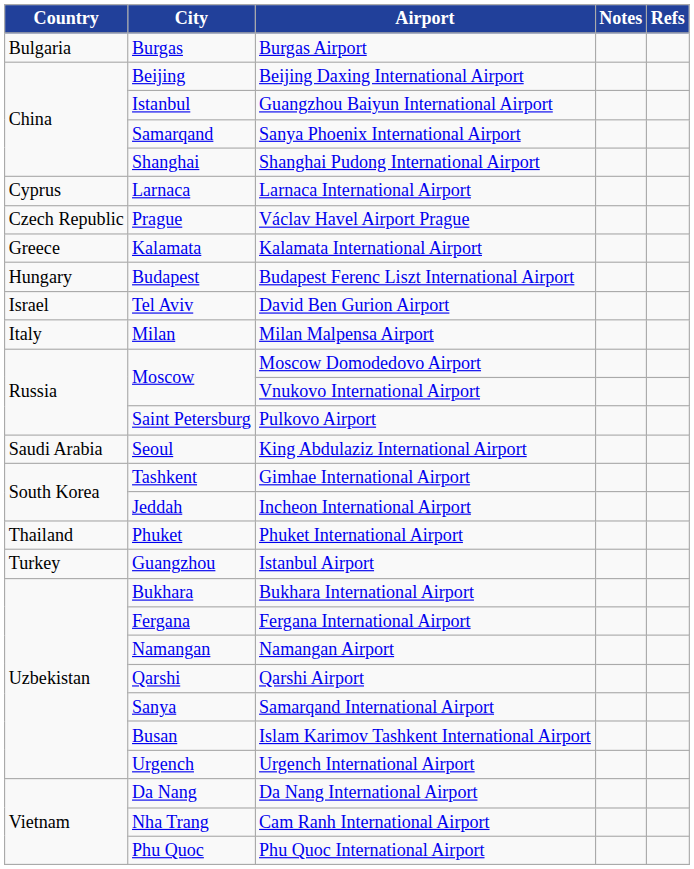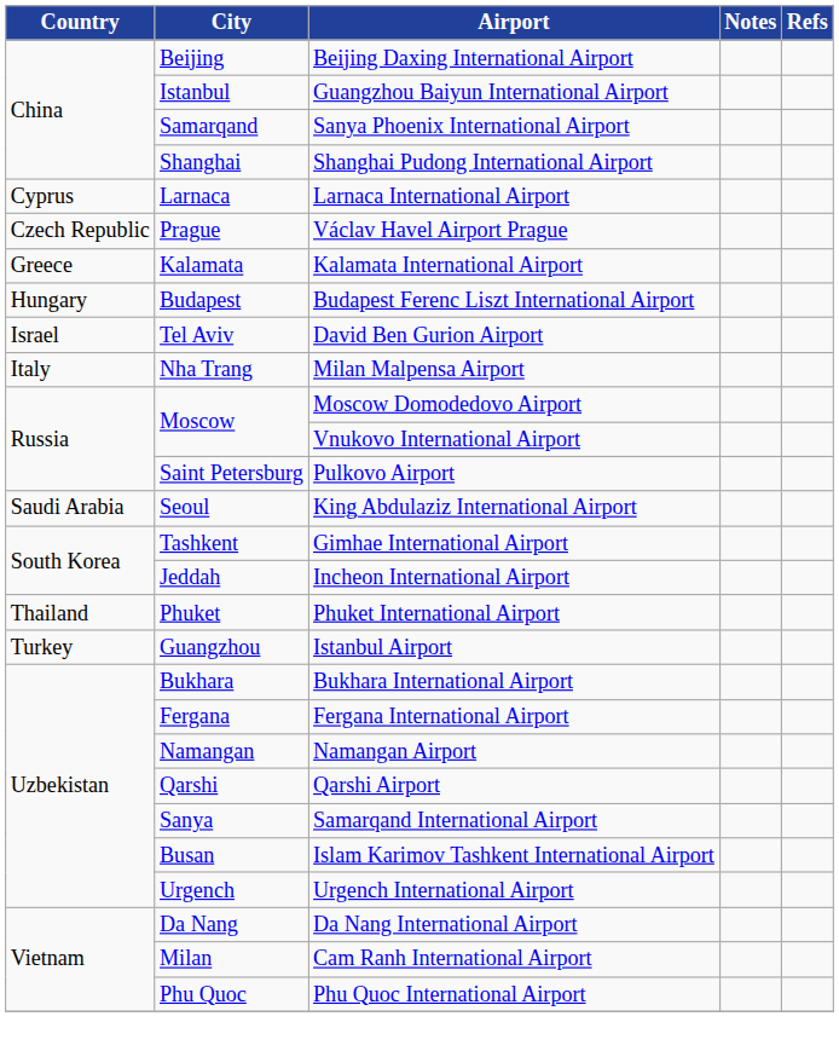 <table class="wikitable sortable">
 <tr>
 <th style="background:#21409A; color:white;">Country</th>
 <th style="background:#21409A; color:white;">City</th>
 <th style="background:#21409A; color:white;">Airport</th>
 <th style="background:#21409A; color:white;">Notes</th>
 <th style="background:#21409A; color:white;" class="unsortable">Refs</th>
-</tr>
-<tr>
-<td>Bulgaria</td>
-<td><a href='#'>Burgas</a></td>
-<td><a href='#'>Burgas Airport</a></td>
-<td></td>
-<td align=center></td>
 </tr>
 <tr>
 <td rowspan="4">China</td>
 <td><a href='#'>Beijing</a></td>
 <td><a href='#'>Beijing Daxing International Airport</a></td>
 <td></td>
 <td align=center></td>
 </tr>
 <tr>
 <td><a href='#'>Istanbul</a></td>
 <td><a href='#'>Guangzhou Baiyun International Airport</a></td>
 <td align=center></td>
 <td align=center></td>
 </tr>
 <tr>
 <td><a href='#'>Samarqand</a></td>
 <td><a href='#'>Sanya Phoenix International Airport</a></td>
 <td align=center></td>
 <td align=center></td>
 </tr>
 <tr>
 <td><a href='#'>Shanghai</a></td>
 <td><a href='#'>Shanghai Pudong International Airport</a></td>
 <td></td>
 <td align=center></td>
 </tr>
 <tr>
 <td>Cyprus</td>
 <td><a href='#'>Larnaca</a></td>
 <td><a href='#'>Larnaca International Airport</a></td>
 <td></td>
 <td align=center></td>
 </tr>
 <tr>
 <td>Czech Republic</td>
 <td><a href='#'>Prague</a></td>
 <td><a href='#'>Václav Havel Airport Prague</a></td>
 <td align=center></td>
 <td align=center></td>
 </tr>
 <tr>
 <td>Greece</td>
 <td><a href='#'>Kalamata</a></td>
 <td><a href='#'>Kalamata International Airport</a></td>
 <td></td>
 <td align=center></td>
 </tr>
 <tr>
 <td>Hungary</td>
 <td><a href='#'>Budapest</a></td>
 <td><a href='#'>Budapest Ferenc Liszt International Airport</a></td>
 <td align=center></td>
 <td align=center></td>
 </tr>
 <tr>
 <td>Israel</td>
 <td><a href='#'>Tel Aviv</a></td>
 <td><a href='#'>David Ben Gurion Airport</a></td>
 <td align=center></td>
 <td align=center></td>
 </tr>
 <tr>
 <td>Italy</td>
-<td><a href='#'>Milan</a></td>
+<td><a href='#'>Nha Trang</a></td>
 <td><a href='#'>Milan Malpensa Airport</a></td>
 <td></td>
 <td align=center></td>
 </tr>
 <tr>
 <td rowspan="3">Russia</td>
 <td rowspan="2"><a href='#'>Moscow</a></td>
 <td><a href='#'>Moscow Domodedovo Airport</a></td>
 <td></td>
 <td align=center></td>
 </tr>
 <tr>
 <td><a href='#'>Vnukovo International Airport</a></td>
 <td></td>
 <td align=center></td>
 </tr>
 <tr>
 <td><a href='#'>Saint Petersburg</a></td>
 <td><a href='#'>Pulkovo Airport</a></td>
 <td align=center></td>
 <td align=center></td>
 </tr>
 <tr>
 <td>Saudi Arabia</td>
 <td><a href='#'>Seoul</a></td>
 <td><a href='#'>King Abdulaziz International Airport</a></td>
 <td align=center></td>
 <td align=center></td>
 </tr>
 <tr>
 <td rowspan="2">South Korea</td>
 <td><a href='#'>Tashkent</a></td>
 <td><a href='#'>Gimhae International Airport</a></td>
 <td></td>
 <td align=center></td>
 </tr>
 <tr>
 <td><a href='#'>Jeddah</a></td>
 <td><a href='#'>Incheon International Airport</a></td>
 <td align=center></td>
 <td align=center></td>
 </tr>
 <tr>
 <td>Thailand</td>
 <td><a href='#'>Phuket</a></td>
 <td><a href='#'>Phuket International Airport</a></td>
 <td align=center></td>
 <td align=center></td>
 </tr>
 <tr>
 <td>Turkey</td>
 <td><a href='#'>Guangzhou</a></td>
 <td><a href='#'>Istanbul Airport</a></td>
 <td align=center></td>
 <td align=center></td>
 </tr>
 <tr>
 <td rowspan="7">Uzbekistan</td>
 <td><a href='#'>Bukhara</a></td>
 <td><a href='#'>Bukhara International Airport</a></td>
 <td align=center></td>
 <td align=center></td>
 </tr>
 <tr>
 <td><a href='#'>Fergana</a></td>
 <td><a href='#'>Fergana International Airport</a></td>
 <td align=center></td>
 <td align=center></td>
 </tr>
 <tr>
 <td><a href='#'>Namangan</a></td>
 <td><a href='#'>Namangan Airport</a></td>
 <td></td>
 <td align=center></td>
 </tr>
 <tr>
 <td><a href='#'>Qarshi</a></td>
 <td><a href='#'>Qarshi Airport</a></td>
 <td></td>
 <td align=center></td>
 </tr>
 <tr>
 <td><a href='#'>Sanya</a></td>
 <td><a href='#'>Samarqand International Airport</a></td>
 <td></td>
 <td align=center></td>
 </tr>
 <tr>
 <td><a href='#'>Busan</a></td>
 <td><a href='#'>Islam Karimov Tashkent International Airport</a></td>
 <td></td>
 <td align=center></td>
 </tr>
 <tr>
 <td><a href='#'>Urgench</a></td>
 <td><a href='#'>Urgench International Airport</a></td>
 <td align=center></td>
 <td align=center></td>
 </tr>
 <tr>
 <td rowspan="3">Vietnam</td>
 <td><a href='#'>Da Nang</a></td>
 <td><a href='#'>Da Nang International Airport</a></td>
 <td></td>
 <td align=center></td>
 </tr>
 <tr>
-<td><a href='#'>Nha Trang</a></td>
+<td><a href='#'>Milan</a></td>
 <td><a href='#'>Cam Ranh International Airport</a></td>
 <td align=center></td>
 <td align=center></td>
 </tr>
 <tr>
 <td><a href='#'>Phu Quoc</a></td>
 <td><a href='#'>Phu Quoc International Airport</a></td>
 <td></td>
 <td align=center></td>
 </tr>
 <tr>
 </tr>
 </table>
